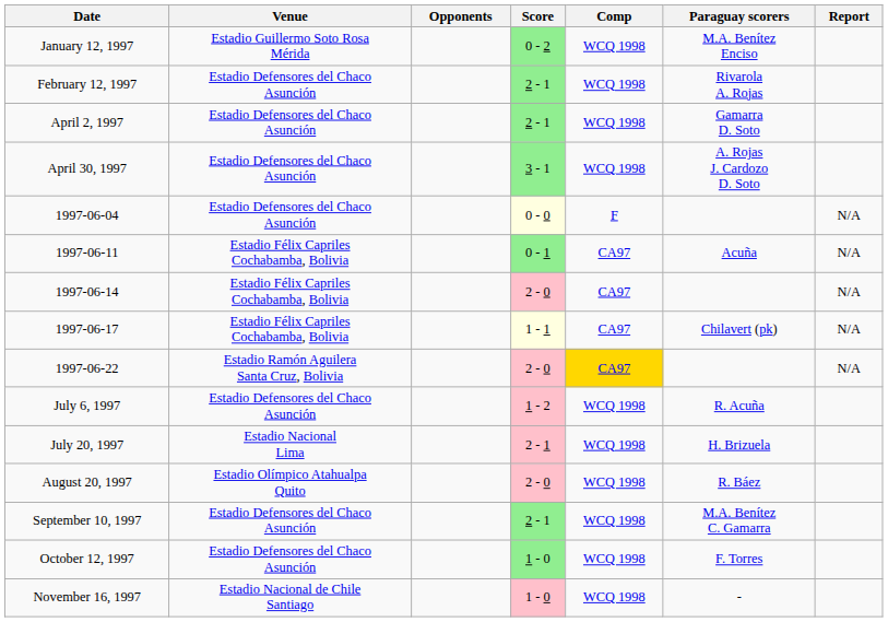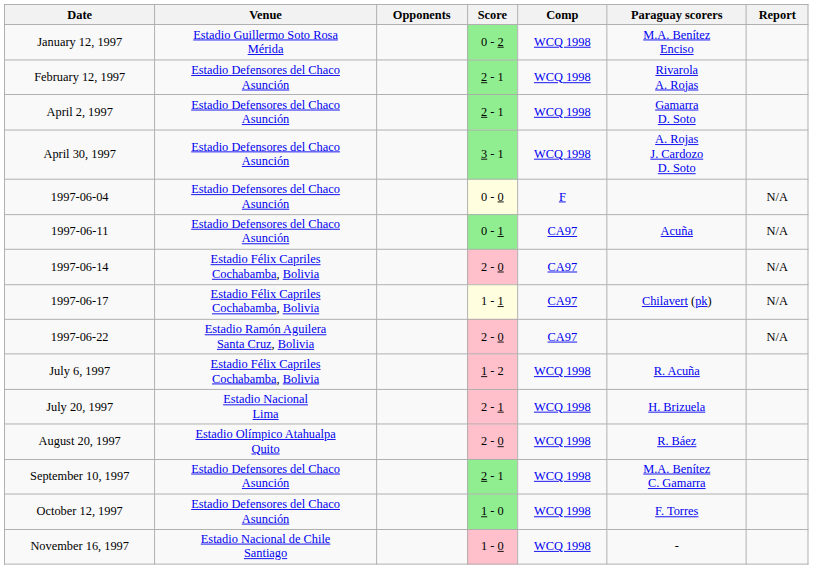 <table class="wikitable" style="font-size:85%; text-align:center;" width="100%">
 <tr>
 <th>Date</th>
 <th>Venue</th>
 <th>Opponents</th>
 <th>Score</th>
 <th>Comp</th>
 <th>Paraguay scorers</th>
 <th>Report</th>
 </tr>
 <tr>
 <td>January 12, 1997</td>
 <td><a href='#'>Estadio Guillermo Soto Rosa</a><br> <a href='#'>Mérida</a></td>
 <td></td>
 <td bgcolor="lightgreen">0 - <u>2</u></td>
 <td><a href='#'>WCQ 1998</a></td>
 <td><a href='#'>M.A. Benítez</a> <br><a href='#'>Enciso</a> </td>
 <td></td>
 </tr>
 <tr>
 <td>February 12, 1997</td>
 <td><a href='#'>Estadio Defensores del Chaco</a><br> <a href='#'>Asunción</a></td>
 <td></td>
 <td bgcolor="lightgreen"><u>2</u> - 1</td>
 <td><a href='#'>WCQ 1998</a></td>
 <td><a href='#'>Rivarola</a> <br><a href='#'>A. Rojas</a> </td>
 <td></td>
 </tr>
 <tr>
 <td>April 2, 1997</td>
 <td><a href='#'>Estadio Defensores del Chaco</a><br> <a href='#'>Asunción</a></td>
 <td></td>
 <td bgcolor="lightgreen"><u>2</u> - 1</td>
 <td><a href='#'>WCQ 1998</a></td>
 <td><a href='#'>Gamarra</a> <br><a href='#'>D. Soto</a> </td>
 <td></td>
 </tr>
 <tr>
 <td>April 30, 1997</td>
 <td><a href='#'>Estadio Defensores del Chaco</a><br> <a href='#'>Asunción</a></td>
 <td></td>
 <td bgcolor="lightgreen"><u>3</u> - 1</td>
 <td><a href='#'>WCQ 1998</a></td>
 <td><a href='#'>A. Rojas</a> <br><a href='#'>J. Cardozo</a> <br><a href='#'>D. Soto</a> </td>
 <td></td>
 </tr>
 <tr>
 <td>1997-06-04</td>
 <td><a href='#'>Estadio Defensores del Chaco</a><br> <a href='#'>Asunción</a></td>
 <td></td>
 <td bgcolor="lightyellow">0 - <u>0</u></td>
 <td><a href='#'>F</a></td>
 <td></td>
 <td>N/A</td>
 </tr>
 <tr>
 <td>1997-06-11</td>
-<td><a href='#'>Estadio Félix Capriles</a><br> <a href='#'>Cochabamba</a>, <a href='#'>Bolivia</a></td>
+<td><a href='#'>Estadio Defensores del Chaco</a><br> <a href='#'>Asunción</a></td>
 <td></td>
 <td bgcolor="lightgreen">0 - <u>1</u></td>
 <td><a href='#'>CA97</a></td>
 <td><a href='#'>Acuña</a> </td>
 <td>N/A</td>
 </tr>
 <tr>
 <td>1997-06-14</td>
 <td><a href='#'>Estadio Félix Capriles</a><br> <a href='#'>Cochabamba</a>, <a href='#'>Bolivia</a></td>
 <td></td>
 <td bgcolor="pink">2 - <u>0</u></td>
 <td><a href='#'>CA97</a></td>
 <td></td>
 <td>N/A</td>
 </tr>
 <tr>
 <td>1997-06-17</td>
 <td><a href='#'>Estadio Félix Capriles</a><br> <a href='#'>Cochabamba</a>, <a href='#'>Bolivia</a></td>
 <td></td>
 <td bgcolor="lightyellow">1 - <u>1</u></td>
 <td><a href='#'>CA97</a></td>
 <td><a href='#'>Chilavert</a>  (<a href='#'>pk</a>)</td>
 <td>N/A</td>
 </tr>
 <tr>
 <td>1997-06-22</td>
 <td><a href='#'>Estadio Ramón Aguilera</a><br> <a href='#'>Santa Cruz</a>, <a href='#'>Bolivia</a></td>
 <td></td>
 <td bgcolor="pink">2 - <u>0</u></td>
-<td style="background: gold;"><a href='#'>CA97</a></td>
+<td><a href='#'>CA97</a></td>
 <td></td>
 <td>N/A</td>
 </tr>
 <tr>
 <td>July 6, 1997</td>
-<td><a href='#'>Estadio Defensores del Chaco</a><br> <a href='#'>Asunción</a></td>
+<td><a href='#'>Estadio Félix Capriles</a><br> <a href='#'>Cochabamba</a>, <a href='#'>Bolivia</a></td>
 <td></td>
 <td bgcolor="pink"><u>1</u> - 2</td>
 <td><a href='#'>WCQ 1998</a></td>
 <td><a href='#'>R. Acuña</a> </td>
 <td></td>
 </tr>
 <tr>
 <td>July 20, 1997</td>
 <td><a href='#'>Estadio Nacional</a><br> <a href='#'>Lima</a></td>
 <td></td>
 <td bgcolor="pink">2 - <u>1</u></td>
 <td><a href='#'>WCQ 1998</a></td>
 <td><a href='#'>H. Brizuela</a> </td>
 <td></td>
 </tr>
 <tr>
 <td>August 20, 1997</td>
 <td><a href='#'>Estadio Olímpico Atahualpa</a><br> <a href='#'>Quito</a></td>
 <td></td>
 <td bgcolor="pink">2 - <u>0</u></td>
 <td><a href='#'>WCQ 1998</a></td>
 <td><a href='#'>R. Báez</a></td>
 <td></td>
 </tr>
 <tr>
 <td>September 10, 1997</td>
 <td><a href='#'>Estadio Defensores del Chaco</a><br> <a href='#'>Asunción</a></td>
 <td></td>
 <td bgcolor="lightgreen"><u>2</u> - 1</td>
 <td><a href='#'>WCQ 1998</a></td>
 <td><a href='#'>M.A. Benítez</a> <br><a href='#'>C. Gamarra</a> </td>
 <td></td>
 </tr>
 <tr>
 <td>October 12, 1997</td>
 <td><a href='#'>Estadio Defensores del Chaco</a><br> <a href='#'>Asunción</a></td>
 <td></td>
 <td bgcolor="lightgreen"><u>1</u> - 0</td>
 <td><a href='#'>WCQ 1998</a></td>
 <td><a href='#'>F. Torres</a> </td>
 <td></td>
 </tr>
 <tr>
 <td>November 16, 1997</td>
 <td><a href='#'>Estadio Nacional de Chile</a><br> <a href='#'>Santiago</a></td>
 <td></td>
 <td bgcolor="pink">1 - <u>0</u></td>
 <td><a href='#'>WCQ 1998</a></td>
 <td>-</td>
 <td></td>
 </tr>
 </table>
